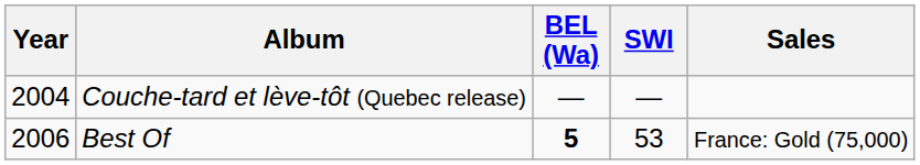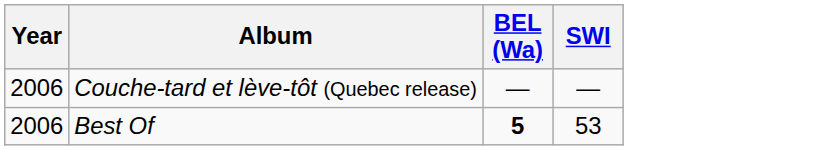 <table class="wikitable">
 <tr>
 <th>Year</th>
 <th>Album</th>
 <th width="40"><a href='#'>BEL<br>(Wa)</a><br></th>
 <th width="40"><a href='#'>SWI</a><br></th>
-<th>Sales <br></th>
 </tr>
 <tr>
-<td>2004</td>
+<td>2006</td>
 <td><em>Couche-tard et lève-tôt</em> <small>(Quebec release)</small></td>
 <td style="text-align:center;">—</td>
 <td style="text-align:center;">—</td>
-<td><small></small></td>
 </tr>
 <tr>
 <td>2006</td>
 <td><em>Best Of</em></td>
 <td style="text-align:center;"><strong>5</strong></td>
 <td style="text-align:center;">53</td>
-<td><small>France: Gold (75,000)</small></td>
 </tr>
 </table>
